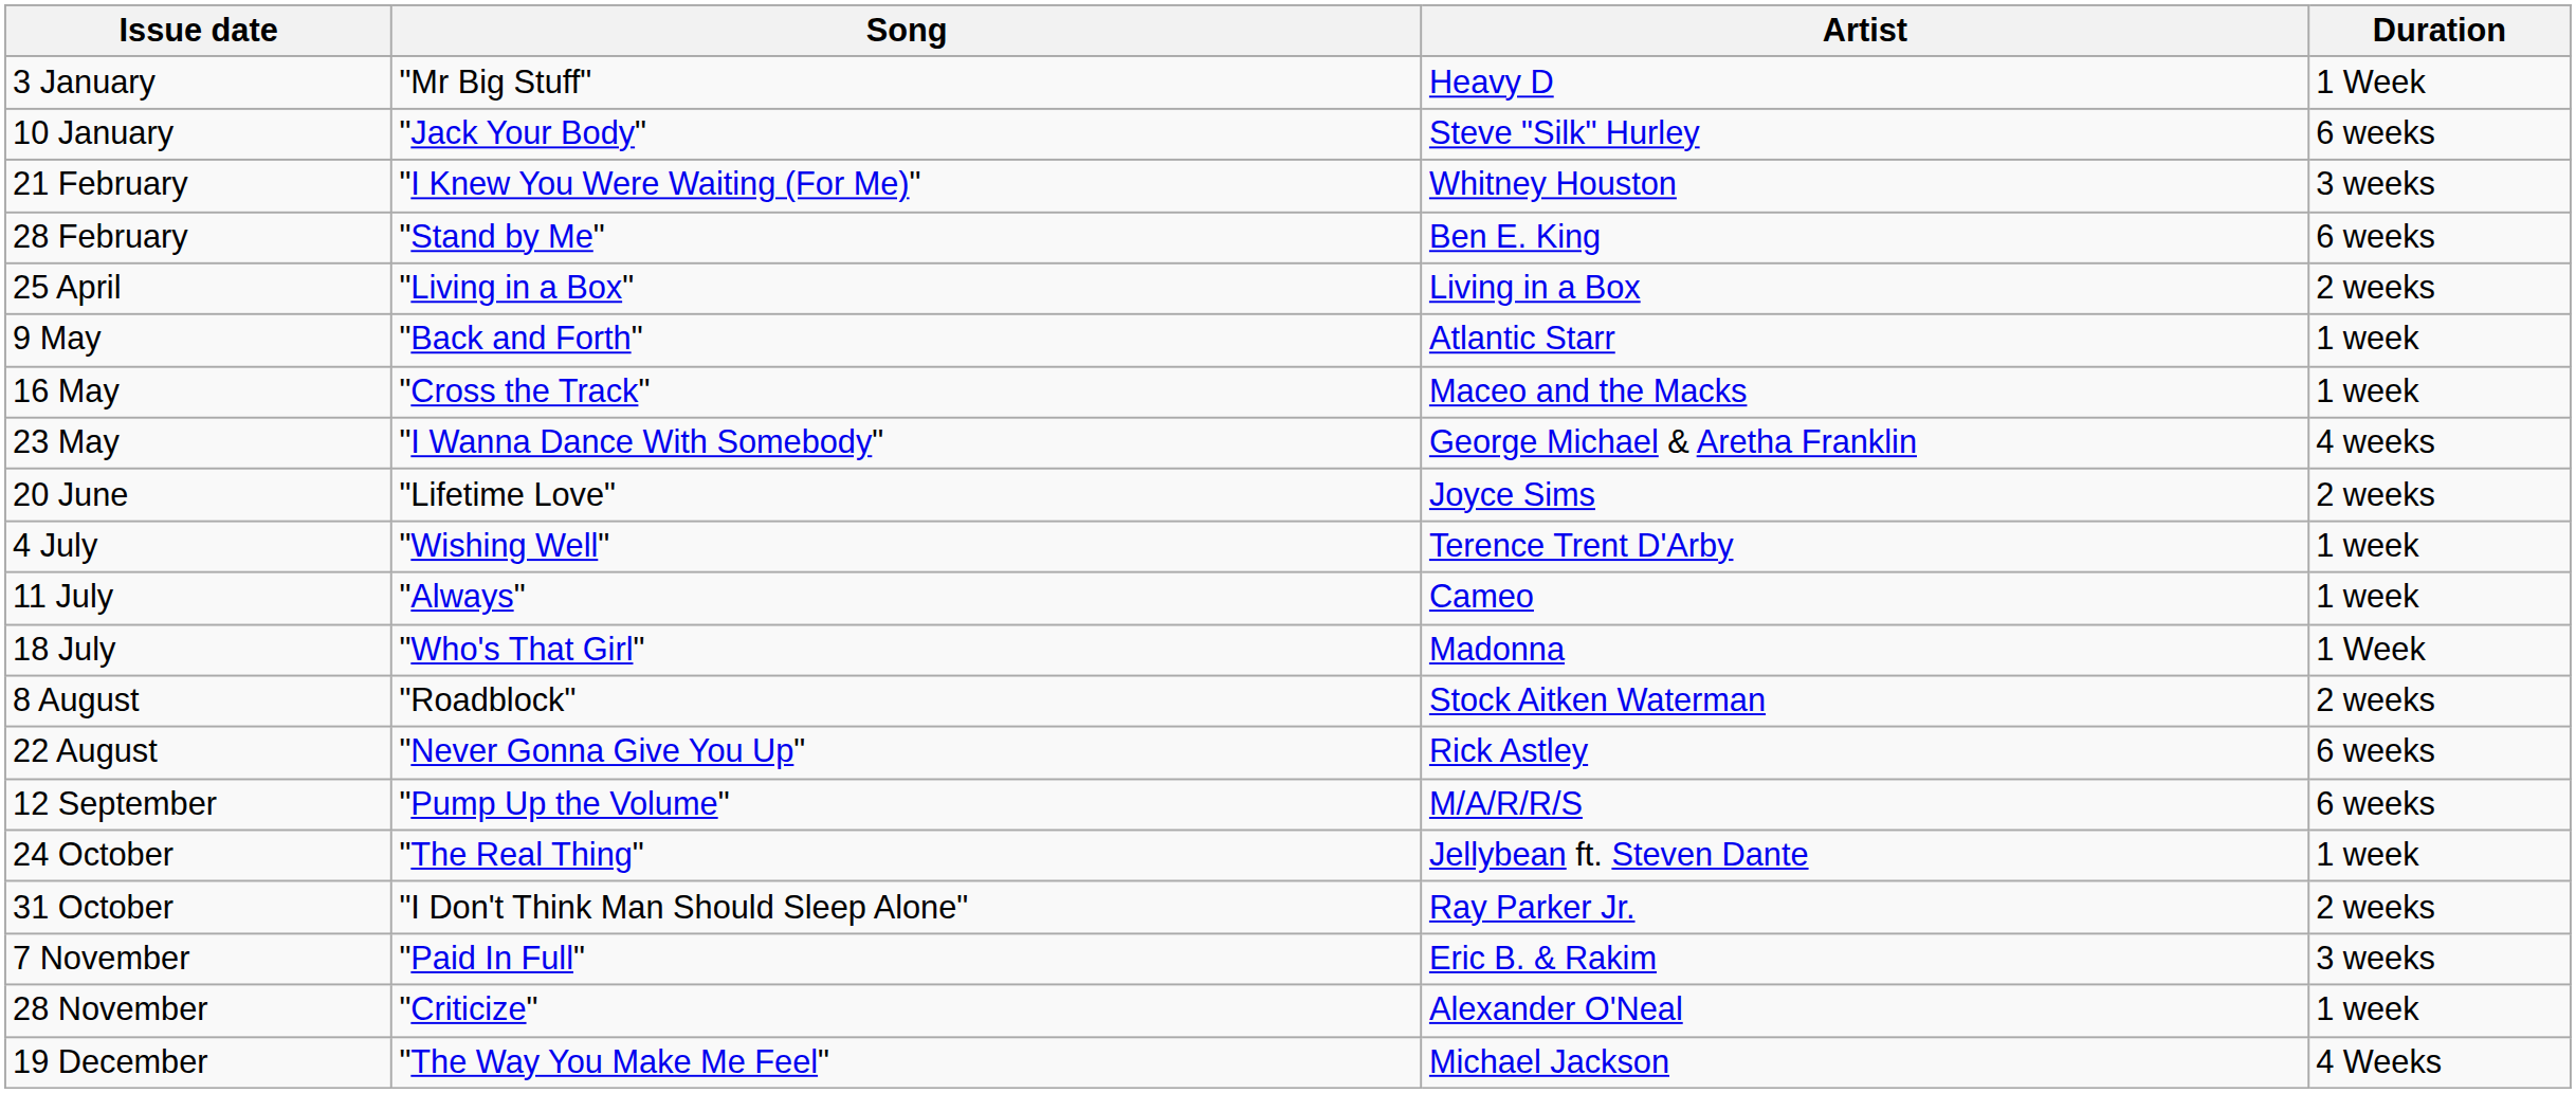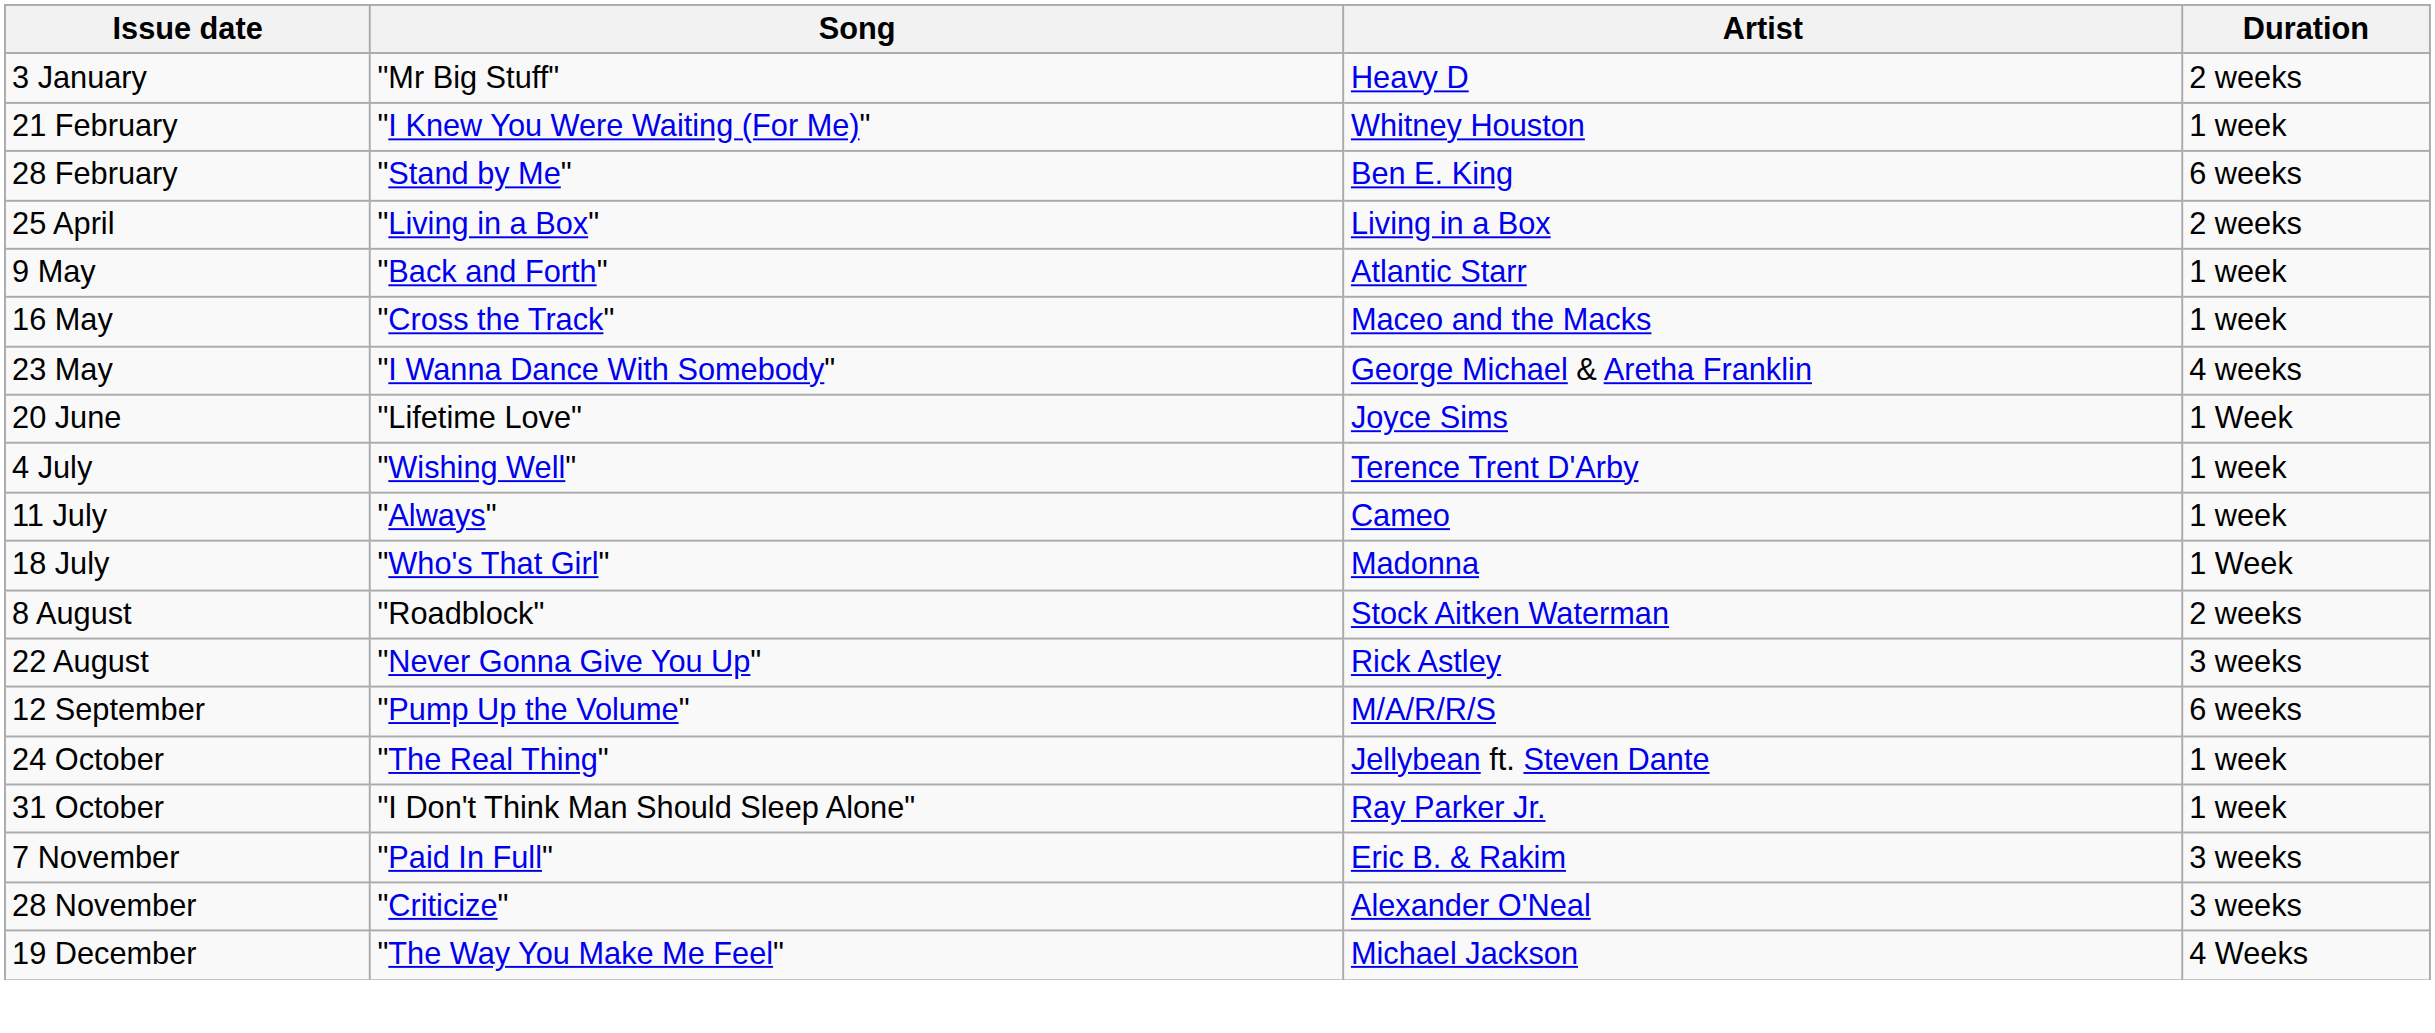 <table width="100%" class="wikitable">
 <tr>
 <th>Issue date</th>
 <th>Song</th>
 <th>Artist</th>
 <th>Duration</th>
 </tr>
 <tr>
 <td>3 January</td>
 <td>"Mr Big Stuff"</td>
 <td><a href='#'>Heavy D</a></td>
-<td>1 Week</td>
-</tr>
-<tr>
-<td>10 January</td>
-<td>"<a href='#'>Jack Your Body</a>"</td>
-<td><a href='#'>Steve "Silk" Hurley</a></td>
-<td>6 weeks</td>
+<td>2 weeks</td>
 </tr>
 <tr>
 <td>21 February</td>
 <td>"<a href='#'>I Knew You Were Waiting (For Me)</a>"</td>
 <td><a href='#'>Whitney Houston</a></td>
-<td>3 weeks</td>
+<td>1 week</td>
 </tr>
 <tr>
 <td>28 February</td>
 <td>"<a href='#'>Stand by Me</a>"</td>
 <td><a href='#'>Ben E. King</a></td>
 <td>6 weeks</td>
 </tr>
 <tr>
 <td>25 April</td>
 <td>"<a href='#'>Living in a Box</a>"</td>
 <td><a href='#'>Living in a Box</a></td>
 <td>2 weeks</td>
 </tr>
 <tr>
 <td>9 May</td>
 <td>"<a href='#'>Back and Forth</a>"</td>
 <td><a href='#'>Atlantic Starr</a></td>
 <td>1 week</td>
 </tr>
 <tr>
 <td>16 May</td>
 <td>"<a href='#'>Cross the Track</a>"</td>
 <td><a href='#'>Maceo and the Macks</a></td>
 <td>1 week</td>
 </tr>
 <tr>
 <td>23 May</td>
 <td>"<a href='#'>I Wanna Dance With Somebody</a>"</td>
 <td><a href='#'>George Michael</a> & <a href='#'>Aretha Franklin</a></td>
 <td>4 weeks</td>
 </tr>
 <tr>
 <td>20 June</td>
 <td>"Lifetime Love"</td>
 <td><a href='#'>Joyce Sims</a></td>
-<td>2 weeks</td>
+<td>1 Week</td>
 </tr>
 <tr>
 <td>4 July</td>
 <td>"<a href='#'>Wishing Well</a>"</td>
 <td><a href='#'>Terence Trent D'Arby</a></td>
 <td>1 week</td>
 </tr>
 <tr>
 <td>11 July</td>
 <td>"<a href='#'>Always</a>"</td>
 <td><a href='#'>Cameo</a></td>
 <td>1 week</td>
 </tr>
 <tr>
 <td>18 July</td>
 <td>"<a href='#'>Who's That Girl</a>"</td>
 <td><a href='#'>Madonna</a></td>
 <td>1 Week</td>
 </tr>
 <tr>
 <td>8 August</td>
 <td>"Roadblock"</td>
 <td><a href='#'>Stock Aitken Waterman</a></td>
 <td>2 weeks</td>
 </tr>
 <tr>
 <td>22 August</td>
 <td>"<a href='#'>Never Gonna Give You Up</a>"</td>
 <td><a href='#'>Rick Astley</a></td>
-<td>6 weeks</td>
+<td>3 weeks</td>
 </tr>
 <tr>
 <td>12 September</td>
 <td>"<a href='#'>Pump Up the Volume</a>"</td>
 <td><a href='#'>M/A/R/R/S</a></td>
 <td>6 weeks</td>
 </tr>
 <tr>
 <td>24 October</td>
 <td>"<a href='#'>The Real Thing</a>"</td>
 <td><a href='#'>Jellybean</a> ft. <a href='#'>Steven Dante</a></td>
 <td>1 week</td>
 </tr>
 <tr>
 <td>31 October</td>
 <td>"I Don't Think Man Should Sleep Alone"</td>
 <td><a href='#'>Ray Parker Jr.</a></td>
-<td>2 weeks</td>
+<td>1 week</td>
 </tr>
 <tr>
 <td>7 November</td>
 <td>"<a href='#'>Paid In Full</a>"</td>
 <td><a href='#'>Eric B. & Rakim</a></td>
 <td>3 weeks</td>
 </tr>
 <tr>
 <td>28 November</td>
 <td>"<a href='#'>Criticize</a>"</td>
 <td><a href='#'>Alexander O'Neal</a></td>
-<td>1 week</td>
+<td>3 weeks</td>
 </tr>
 <tr>
 <td>19 December</td>
 <td>"<a href='#'>The Way You Make Me Feel</a>"</td>
 <td><a href='#'>Michael Jackson</a></td>
 <td>4 Weeks</td>
 </tr>
 </table>
